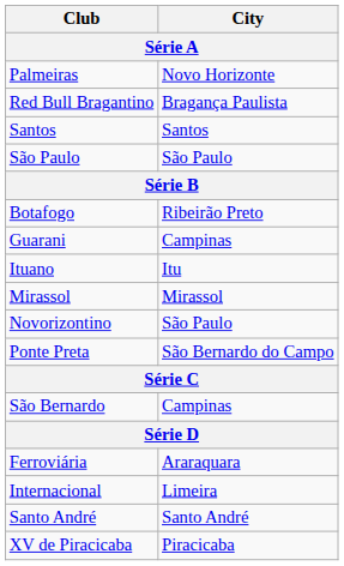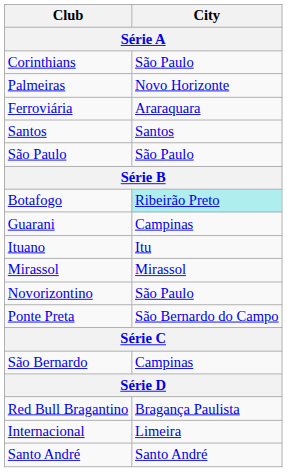 <table class="wikitable">
 <tr>
 <th>Club</th>
 <th>City</th>
 </tr>
 <tr>
 <th colspan="2" align="center"><a href='#'>Série A</a></th>
 </tr>
 <tr>
+<td><a href='#'>Corinthians</a></td>
+<td><a href='#'>São Paulo</a></td>
+</tr>
+<tr>
 <td><a href='#'>Palmeiras</a></td>
 <td><a href='#'>Novo Horizonte</a></td>
 </tr>
 <tr>
-<td><a href='#'>Red Bull Bragantino</a></td>
-<td><a href='#'>Bragança Paulista</a></td>
+<td><a href='#'>Ferroviária</a></td>
+<td><a href='#'>Araraquara</a></td>
 </tr>
 <tr>
 <td><a href='#'>Santos</a></td>
 <td><a href='#'>Santos</a></td>
 </tr>
 <tr>
 <td><a href='#'>São Paulo</a></td>
 <td><a href='#'>São Paulo</a></td>
 </tr>
 <tr>
 <th colspan="2" align="center"><a href='#'>Série B</a></th>
 </tr>
 <tr>
 <td><a href='#'>Botafogo</a></td>
-<td><a href='#'>Ribeirão Preto</a></td>
+<td style="background: paleturquoise;"><a href='#'>Ribeirão Preto</a></td>
 </tr>
 <tr>
 <td><a href='#'>Guarani</a></td>
 <td><a href='#'>Campinas</a></td>
 </tr>
 <tr>
 <td><a href='#'>Ituano</a></td>
 <td><a href='#'>Itu</a></td>
 </tr>
 <tr>
 <td><a href='#'>Mirassol</a></td>
 <td><a href='#'>Mirassol</a></td>
 </tr>
 <tr>
 <td><a href='#'>Novorizontino</a></td>
 <td><a href='#'>São Paulo</a></td>
 </tr>
 <tr>
 <td><a href='#'>Ponte Preta</a></td>
 <td><a href='#'>São Bernardo do Campo</a></td>
 </tr>
 <tr>
 <th colspan="2" align="center"><a href='#'>Série C</a></th>
 </tr>
 <tr>
 <td><a href='#'>São Bernardo</a></td>
 <td><a href='#'>Campinas</a></td>
 </tr>
 <tr>
 <th align="center" colspan="2"><a href='#'>Série D</a></th>
 </tr>
 <tr>
-<td><a href='#'>Ferroviária</a></td>
-<td><a href='#'>Araraquara</a></td>
+<td><a href='#'>Red Bull Bragantino</a></td>
+<td><a href='#'>Bragança Paulista</a></td>
 </tr>
 <tr>
 <td><a href='#'>Internacional</a></td>
 <td><a href='#'>Limeira</a></td>
 </tr>
 <tr>
 <td><a href='#'>Santo André</a></td>
 <td><a href='#'>Santo André</a></td>
 </tr>
-<tr>
-<td><a href='#'>XV de Piracicaba</a></td>
-<td><a href='#'>Piracicaba</a></td>
-</tr>
 </table>
